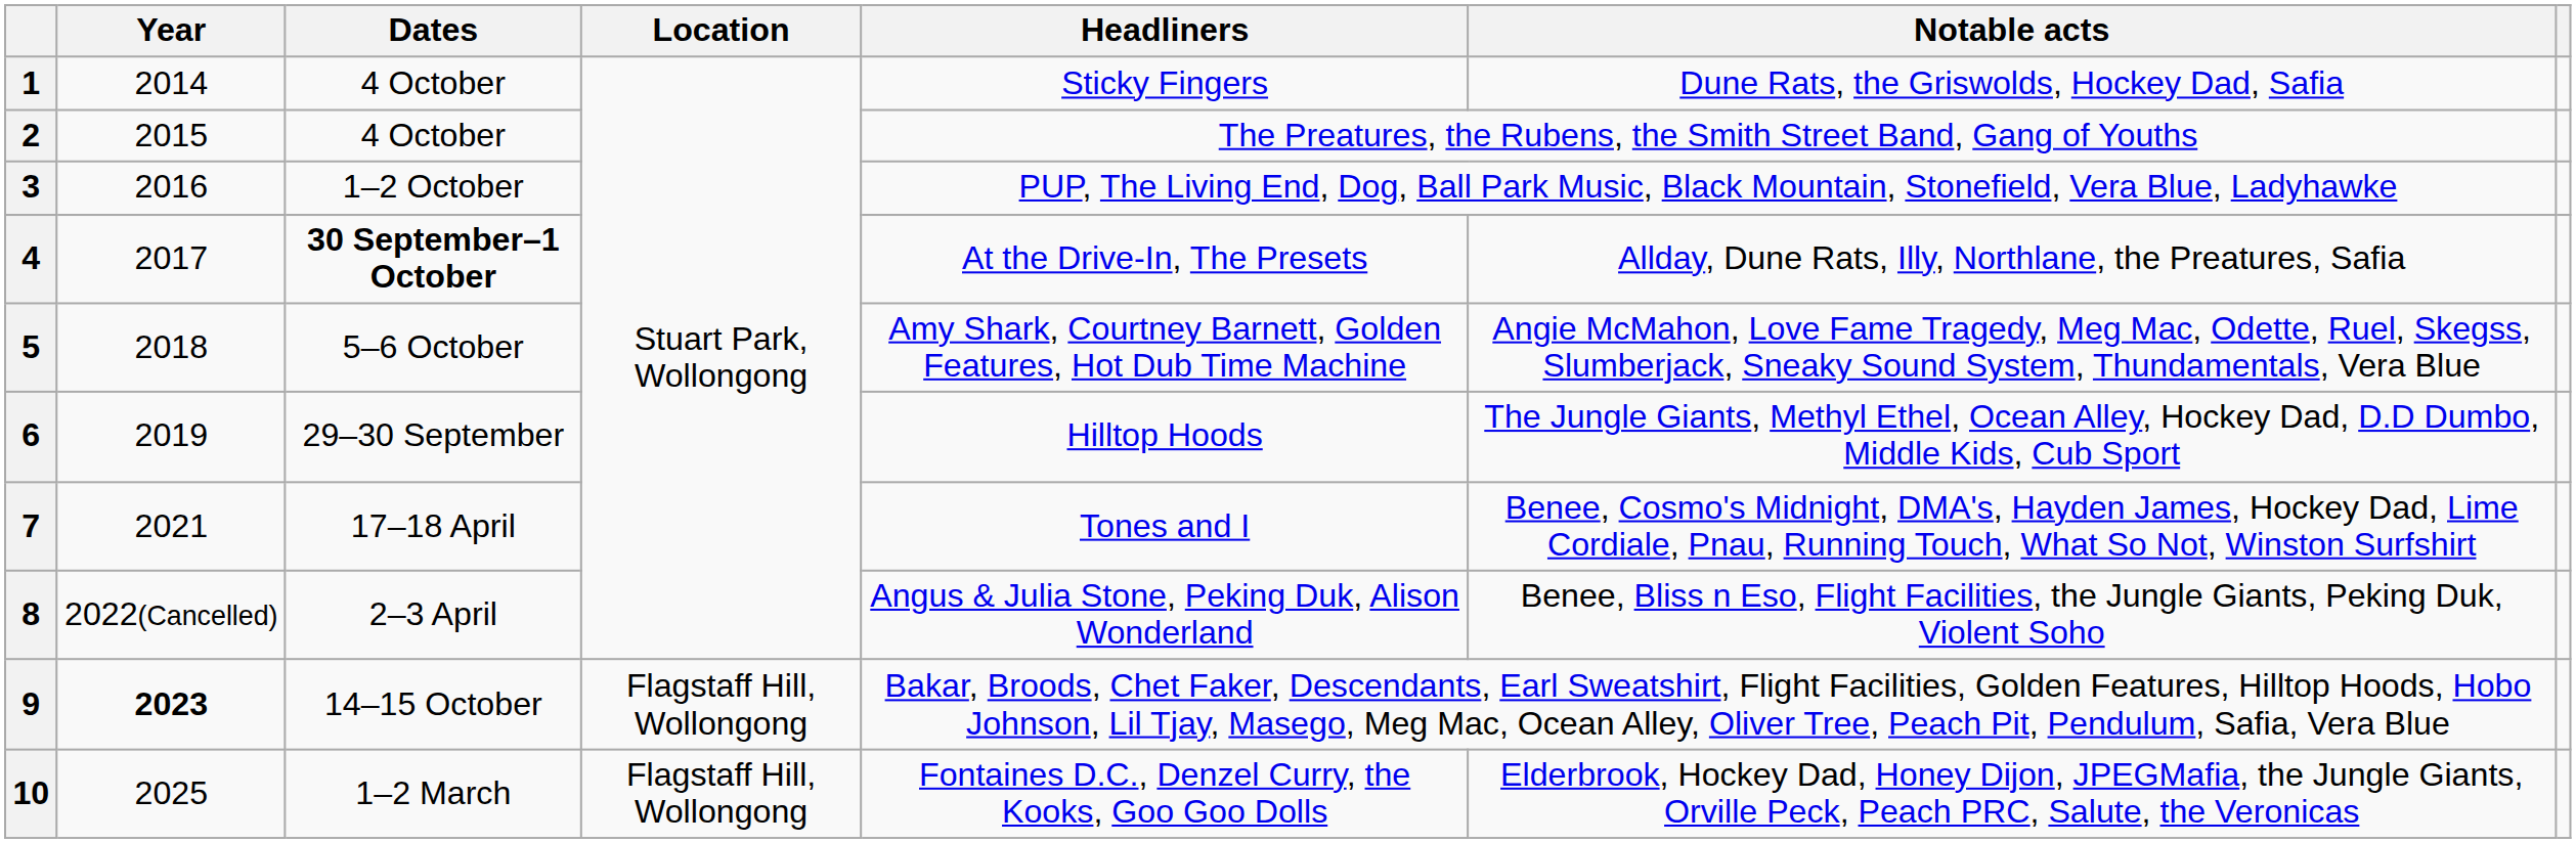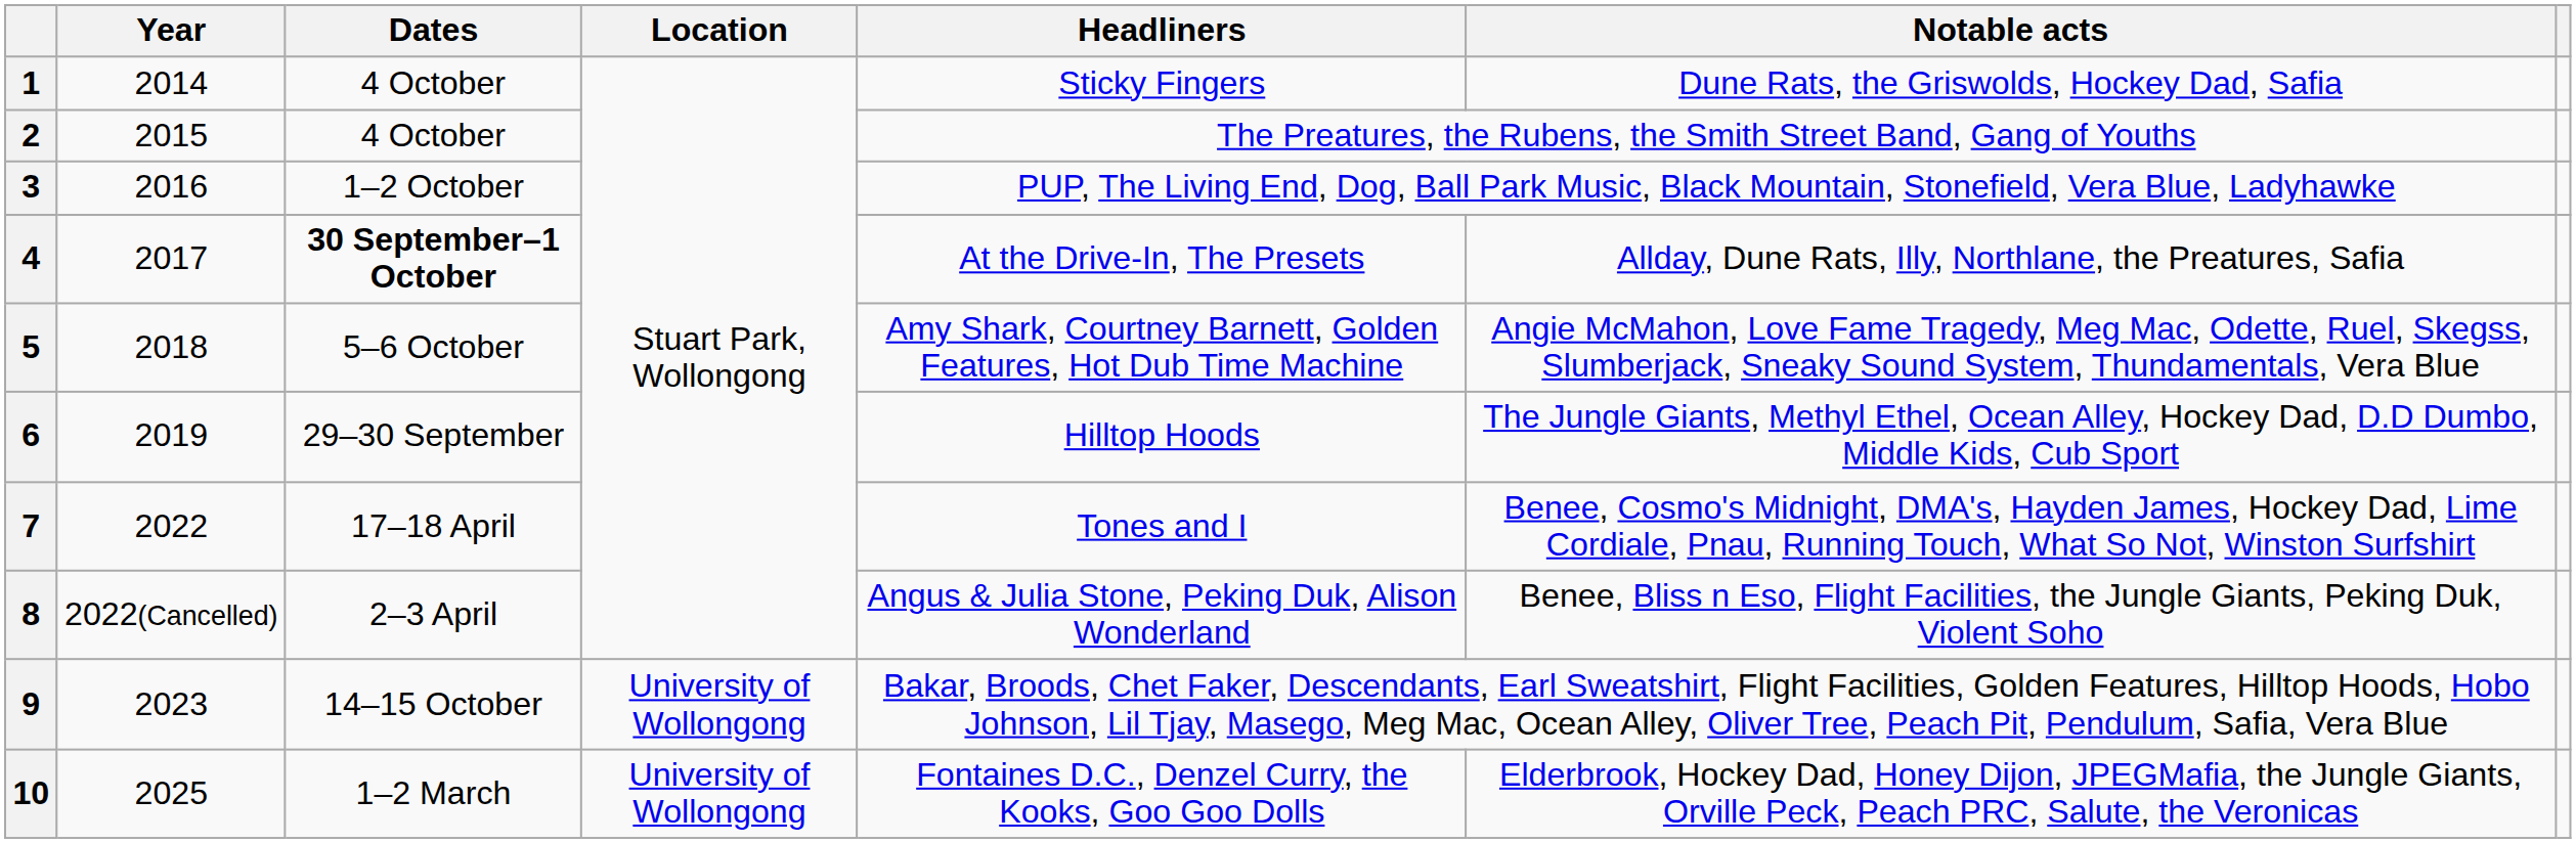 <table class="wikitable" style="text-align:center;">
 <tr>
 <th></th>
 <th>Year</th>
 <th>Dates</th>
 <th>Location</th>
 <th>Headliners</th>
 <th>Notable acts</th>
 <th></th>
 </tr>
 <tr>
 <th scope="row">1</th>
 <td>2014</td>
 <td>4 October</td>
 <td rowspan="8">Stuart Park, Wollongong</td>
 <td><a href='#'>Sticky Fingers</a></td>
 <td><a href='#'>Dune Rats</a>, <a href='#'>the Griswolds</a>, <a href='#'>Hockey Dad</a>, <a href='#'>Safia</a></td>
 <td></td>
 </tr>
 <tr>
 <th scope="row">2</th>
 <td>2015</td>
 <td>4 October</td>
 <td colspan="2"><a href='#'>The Preatures</a>, <a href='#'>the Rubens</a>, <a href='#'>the Smith Street Band</a>, <a href='#'>Gang of Youths</a></td>
 <td></td>
 </tr>
 <tr>
 <th scope="row">3</th>
 <td>2016</td>
 <td>1–2 October</td>
 <td colspan="2"><a href='#'>PUP</a>, <a href='#'>The Living End</a>, <a href='#'>Dog</a>, <a href='#'>Ball Park Music</a>, <a href='#'>Black Mountain</a>, <a href='#'>Stonefield</a>, <a href='#'>Vera Blue</a>, <a href='#'>Ladyhawke</a></td>
 <td></td>
 </tr>
 <tr>
 <th scope="row">4</th>
 <td>2017</td>
 <td><strong>30 September–1 October</strong></td>
 <td><a href='#'>At the Drive-In</a>, <a href='#'>The Presets</a></td>
 <td><a href='#'>Allday</a>, Dune Rats, <a href='#'>Illy</a>, <a href='#'>Northlane</a>, the Preatures, Safia</td>
 <td></td>
 </tr>
 <tr>
 <th scope="row">5</th>
 <td>2018</td>
 <td>5–6 October</td>
 <td><a href='#'>Amy Shark</a>, <a href='#'>Courtney Barnett</a>, <a href='#'>Golden Features</a>, <a href='#'>Hot Dub Time Machine</a></td>
 <td><a href='#'>Angie McMahon</a>, <a href='#'>Love Fame Tragedy</a>, <a href='#'>Meg Mac</a>, <a href='#'>Odette</a>, <a href='#'>Ruel</a>, <a href='#'>Skegss</a>, <a href='#'>Slumberjack</a>, <a href='#'>Sneaky Sound System</a>, <a href='#'>Thundamentals</a>, Vera Blue</td>
 <td></td>
 </tr>
 <tr>
 <th scope="row">6</th>
 <td>2019</td>
 <td>29–30 September</td>
 <td><a href='#'>Hilltop Hoods</a></td>
 <td><a href='#'>The Jungle Giants</a>, <a href='#'>Methyl Ethel</a>, <a href='#'>Ocean Alley</a>, Hockey Dad, <a href='#'>D.D Dumbo</a>, <a href='#'>Middle Kids</a>, <a href='#'>Cub Sport</a></td>
 <td></td>
 </tr>
 <tr>
 <th scope="row">7</th>
-<td>2021</td>
+<td>2022</td>
 <td>17–18 April</td>
 <td><a href='#'>Tones and I</a></td>
 <td><a href='#'>Benee</a>, <a href='#'>Cosmo's Midnight</a>, <a href='#'>DMA's</a>, <a href='#'>Hayden James</a>, Hockey Dad, <a href='#'>Lime Cordiale</a>, <a href='#'>Pnau</a>, <a href='#'>Running Touch</a>, <a href='#'>What So Not</a>, <a href='#'>Winston Surfshirt</a></td>
 <td></td>
 </tr>
 <tr>
 <th scope="row">8</th>
 <td>2022<small>(Cancelled)</small></td>
 <td>2–3 April</td>
 <td><a href='#'>Angus & Julia Stone</a>, <a href='#'>Peking Duk</a>, <a href='#'>Alison Wonderland</a></td>
 <td>Benee, <a href='#'>Bliss n Eso</a>, <a href='#'>Flight Facilities</a>, the Jungle Giants, Peking Duk, <a href='#'>Violent Soho</a></td>
 <td></td>
 </tr>
 <tr>
 <th scope="row">9</th>
-<td><strong>2023</strong></td>
+<td>2023</td>
 <td>14–15 October</td>
-<td>Flagstaff Hill, Wollongong</td>
+<td><a href='#'>University of Wollongong</a></td>
 <td colspan="2"><a href='#'>Bakar</a>, <a href='#'>Broods</a>, <a href='#'>Chet Faker</a>, <a href='#'>Descendants</a>, <a href='#'>Earl Sweatshirt</a>, Flight Facilities, Golden Features, Hilltop Hoods, <a href='#'>Hobo Johnson</a>, <a href='#'>Lil Tjay</a>, <a href='#'>Masego</a>, Meg Mac, Ocean Alley, <a href='#'>Oliver Tree</a>, <a href='#'>Peach Pit</a>, <a href='#'>Pendulum</a>, Safia, Vera Blue</td>
 <td></td>
 </tr>
 <tr>
 <th scope="row">10</th>
 <td>2025</td>
 <td>1–2 March</td>
-<td>Flagstaff Hill, Wollongong</td>
+<td><a href='#'>University of Wollongong</a></td>
 <td><a href='#'>Fontaines D.C.</a>, <a href='#'>Denzel Curry</a>, <a href='#'>the Kooks</a>, <a href='#'>Goo Goo Dolls</a></td>
 <td><a href='#'>Elderbrook</a>, Hockey Dad, <a href='#'>Honey Dijon</a>, <a href='#'>JPEGMafia</a>, the Jungle Giants, <a href='#'>Orville Peck</a>, <a href='#'>Peach PRC</a>, <a href='#'>Salute</a>, <a href='#'>the Veronicas</a></td>
 <td></td>
 </tr>
 </table>
